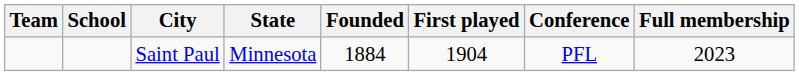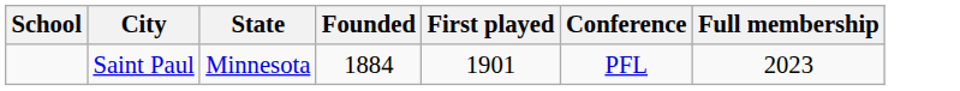 <table class="wikitable sortable" style="text-align:center;">
 <tr>
-<th>Team</th>
 <th>School</th>
 <th>City</th>
 <th>State</th>
 <th>Founded</th>
 <th>First played</th>
 <th>Conference</th>
 <th>Full membership</th>
 </tr>
 <tr>
 <td></td>
-<td></td>
 <td><a href='#'>Saint Paul</a></td>
 <td><a href='#'>Minnesota</a></td>
 <td>1884</td>
-<td>1904</td>
+<td>1901</td>
 <td><a href='#'>PFL</a></td>
 <td>2023</td>
 </tr>
 </table>
